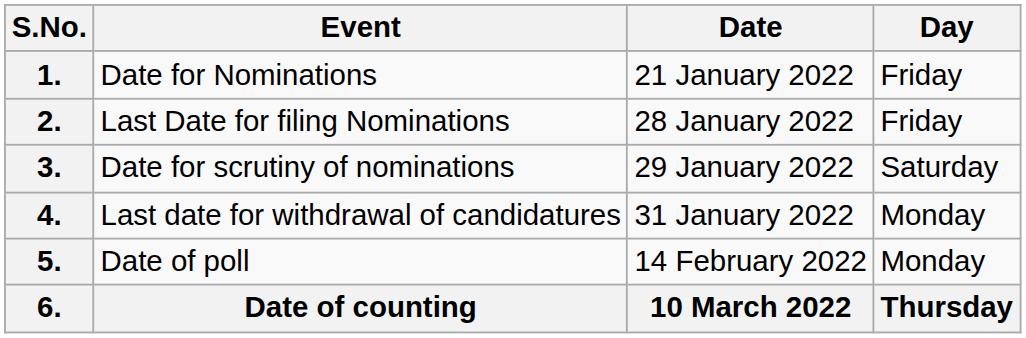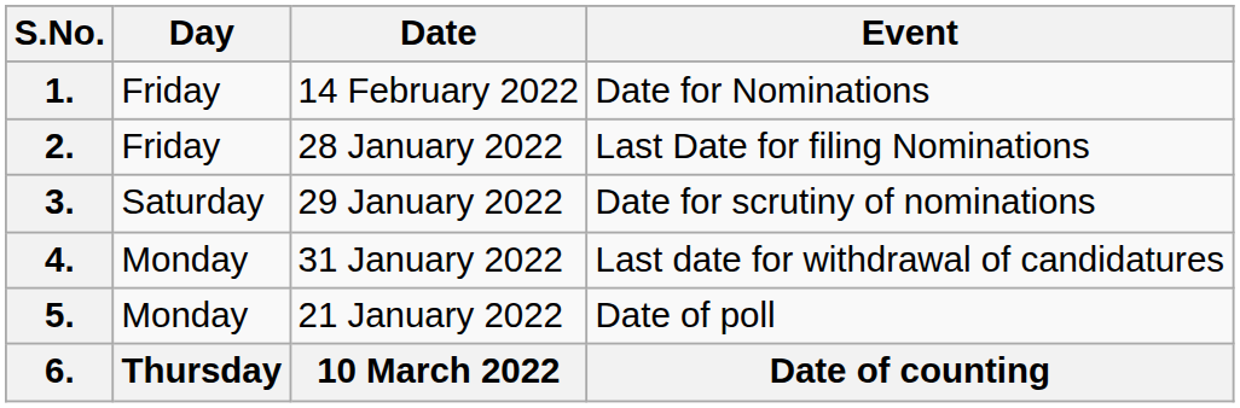 <table class="wikitable">
 <tr>
 <th>S.No.</th>
+<th><strong>Day</strong></th>
+<th><strong>Date</strong></th>
 <th><strong>Event</strong></th>
-<th><strong>Date</strong></th>
-<th><strong>Day</strong></th>
 </tr>
 <tr>
 <th>1.</th>
+<td>Friday</td>
+<td>14 February 2022</td>
 <td>Date for Nominations</td>
-<td>21 January 2022</td>
-<td>Friday</td>
 </tr>
 <tr>
 <th>2.</th>
+<td>Friday</td>
+<td>28 January 2022</td>
 <td>Last Date for filing Nominations</td>
-<td>28 January 2022</td>
-<td>Friday</td>
 </tr>
 <tr>
 <th>3.</th>
+<td>Saturday</td>
+<td>29 January 2022</td>
 <td>Date for scrutiny of nominations</td>
-<td>29 January 2022</td>
-<td>Saturday</td>
 </tr>
 <tr>
 <th>4.</th>
+<td>Monday</td>
+<td>31 January 2022</td>
 <td>Last date for withdrawal of candidatures</td>
-<td>31 January 2022</td>
-<td>Monday</td>
 </tr>
 <tr>
 <th>5.</th>
+<td>Monday</td>
+<td>21 January 2022</td>
 <td>Date of poll</td>
-<td>14 February 2022</td>
-<td>Monday</td>
 </tr>
 <tr>
 <th>6.</th>
+<th><strong>Thursday</strong></th>
+<th><strong>10 March 2022</strong></th>
 <th><strong>Date of counting</strong></th>
-<th><strong>10 March 2022</strong></th>
-<th><strong>Thursday</strong></th>
 </tr>
 </table>
